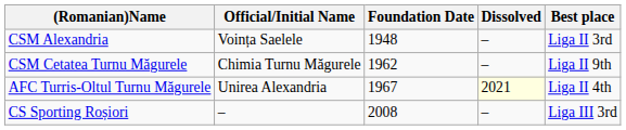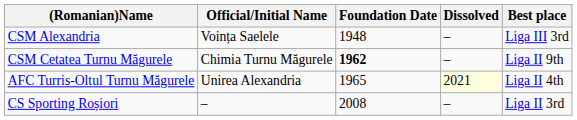 <table class="wikitable sortable mw-collapsible" style=" font-size: 87%;">
 <tr>
 <th>(Romanian)Name</th>
 <th>Official/Initial Name</th>
 <th>Foundation Date</th>
 <th>Dissolved</th>
 <th>Best place</th>
 </tr>
 <tr>
 <td><a href='#'>CSM Alexandria</a></td>
 <td>Voința Saelele</td>
 <td>1948</td>
 <td>–</td>
-<td><a href='#'>Liga II</a> 3rd</td>
+<td><a href='#'>Liga III</a> 3rd</td>
 </tr>
 <tr>
 <td><a href='#'>CSM Cetatea Turnu Măgurele</a></td>
 <td>Chimia Turnu Măgurele</td>
-<td>1962</td>
+<td><strong>1962</strong></td>
 <td>–</td>
 <td><a href='#'>Liga II</a> 9th</td>
 </tr>
 <tr>
 <td><a href='#'>AFC Turris-Oltul Turnu Măgurele</a></td>
 <td>Unirea Alexandria</td>
-<td>1967</td>
+<td>1965</td>
 <td style="background: lightyellow;">2021</td>
 <td><a href='#'>Liga II</a> 4th</td>
 </tr>
 <tr>
 <td><a href='#'>CS Sporting Roșiori</a></td>
 <td>–</td>
 <td>2008</td>
 <td>–</td>
-<td><a href='#'>Liga III</a> 3rd</td>
+<td><a href='#'>Liga II</a> 3rd</td>
 </tr>
 </table>
